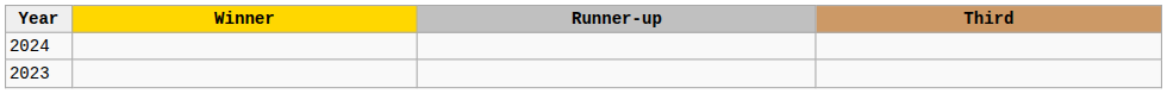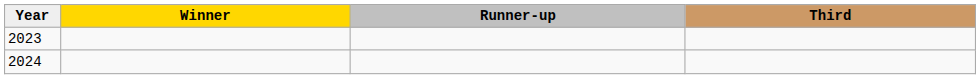 <table class="wikitable sortable" style="width:900px;">
 <tr>
 <th style="width:5%; background:#efefef;">Year</th>
 <th style="width:26%; background:gold">Winner</th>
 <th style="width:30%; background:silver">Runner-up</th>
 <th style="width:26%; background:#CC9966">Third</th>
 </tr>
 <tr>
+<td>2023</td>
+<td></td>
+<td></td>
+<td></td>
+</tr>
+<tr>
 <td>2024</td>
 <td></td>
 <td></td>
 <td></td>
 </tr>
-<tr>
-<td>2023</td>
-<td></td>
-<td></td>
-<td></td>
-</tr>
 </table>
